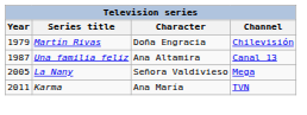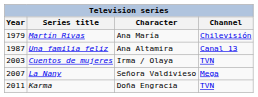 <table class="wikitable" style="font-size: 95%;">
 <tr>
 <th colspan="4" style="background: LightSteelBlue;">Television series</th>
 </tr>
 <tr>
 <th>Year</th>
 <th>Series title</th>
 <th>Character</th>
 <th>Channel</th>
 </tr>
 <tr>
 <td>1979</td>
 <td><em><a href='#'>Martín Rivas</a></em></td>
-<td>Doña Engracia</td>
+<td>Ana María</td>
 <td><a href='#'>Chilevisión</a></td>
 </tr>
 <tr>
 <td>1987</td>
 <td><em><a href='#'>Una familia feliz</a></em></td>
 <td>Ana Altamira</td>
 <td><a href='#'>Canal 13</a></td>
 </tr>
 <tr>
-<td>2005</td>
+<td>2003</td>
+<td><em><a href='#'>Cuentos de mujeres</a></em></td>
+<td>Irma / Olaya</td>
+<td><a href='#'>TVN</a></td>
+</tr>
+<tr>
+<td>2007</td>
 <td><em><a href='#'>La Nany</a></em></td>
 <td>Señora Valdivieso</td>
 <td><a href='#'>Mega</a></td>
 </tr>
 <tr>
 <td>2011</td>
 <td><em>Karma</em></td>
-<td>Ana María</td>
+<td>Doña Engracia</td>
 <td><a href='#'>TVN</a></td>
 </tr>
 </table>
